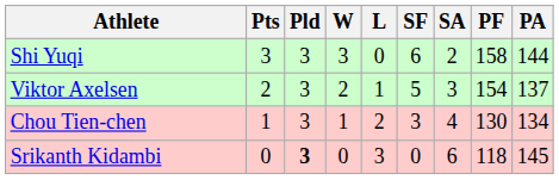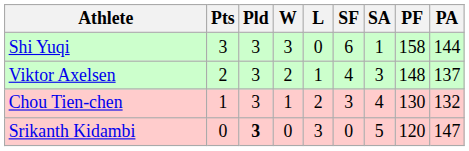 <table class=wikitable style="text-align:center">
 <tr>
 <th width=175>Athlete</th>
 <th width=20>Pts</th>
 <th width=20>Pld</th>
 <th width=20>W</th>
 <th width=20>L</th>
 <th width=20>SF</th>
 <th width=20>SA</th>
 <th width=20>PF</th>
 <th width=20>PA</th>
 </tr>
 <tr bgcolor=ccffcc>
 <td style="text-align:left"> <a href='#'>Shi Yuqi</a></td>
 <td>3</td>
 <td>3</td>
 <td>3</td>
 <td>0</td>
 <td>6</td>
-<td>2</td>
+<td>1</td>
 <td>158</td>
 <td>144</td>
 </tr>
 <tr bgcolor=ccffcc>
 <td style="text-align:left"> <a href='#'>Viktor Axelsen</a></td>
 <td>2</td>
 <td>3</td>
 <td>2</td>
 <td>1</td>
-<td>5</td>
+<td>4</td>
 <td>3</td>
-<td>154</td>
+<td>148</td>
 <td>137</td>
 </tr>
 <tr bgcolor="ffcccc">
 <td style="text-align:left"> <a href='#'>Chou Tien-chen</a></td>
 <td>1</td>
 <td>3</td>
 <td>1</td>
 <td>2</td>
 <td>3</td>
 <td>4</td>
 <td>130</td>
-<td>134</td>
+<td>132</td>
 </tr>
 <tr bgcolor="ffcccc">
 <td style="text-align:left"> <a href='#'>Srikanth Kidambi</a></td>
 <td>0</td>
 <td><strong>3</strong></td>
 <td>0</td>
 <td>3</td>
 <td>0</td>
-<td>6</td>
-<td>118</td>
-<td>145</td>
+<td>5</td>
+<td>120</td>
+<td>147</td>
 </tr>
 </table>
